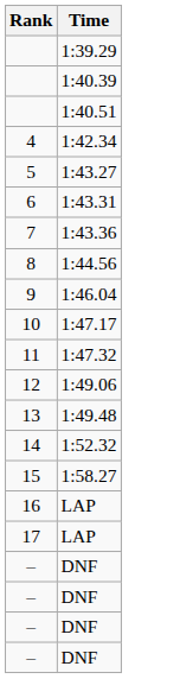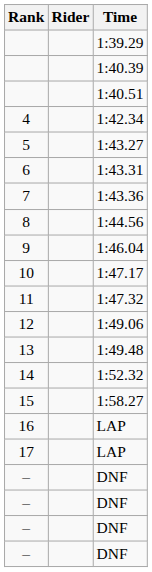 <table class="wikitable" style="font-size:95%" style="width:35em;">
 <tr>
 <th>Rank</th>
+<th>Rider</th>
 <th>Time</th>
 </tr>
 <tr>
 <td align=center></td>
+<td></td>
 <td>1:39.29</td>
 </tr>
 <tr>
 <td align=center></td>
+<td></td>
 <td>1:40.39</td>
 </tr>
 <tr>
 <td align=center></td>
+<td></td>
 <td>1:40.51</td>
 </tr>
 <tr>
 <td align=center>4</td>
+<td></td>
 <td>1:42.34</td>
 </tr>
 <tr>
 <td align=center>5</td>
+<td></td>
 <td>1:43.27</td>
 </tr>
 <tr>
 <td align=center>6</td>
+<td></td>
 <td>1:43.31</td>
 </tr>
 <tr>
 <td align=center>7</td>
+<td></td>
 <td>1:43.36</td>
 </tr>
 <tr>
 <td align=center>8</td>
+<td></td>
 <td>1:44.56</td>
 </tr>
 <tr>
 <td align=center>9</td>
+<td></td>
 <td>1:46.04</td>
 </tr>
 <tr>
 <td align=center>10</td>
+<td></td>
 <td>1:47.17</td>
 </tr>
 <tr>
 <td align=center>11</td>
+<td></td>
 <td>1:47.32</td>
 </tr>
 <tr>
 <td align=center>12</td>
+<td></td>
 <td>1:49.06</td>
 </tr>
 <tr>
 <td align=center>13</td>
+<td></td>
 <td>1:49.48</td>
 </tr>
 <tr>
 <td align=center>14</td>
+<td></td>
 <td>1:52.32</td>
 </tr>
 <tr>
 <td align=center>15</td>
+<td></td>
 <td>1:58.27</td>
 </tr>
 <tr>
 <td align=center>16</td>
+<td></td>
 <td>LAP</td>
 </tr>
 <tr>
 <td align=center>17</td>
+<td></td>
 <td>LAP</td>
 </tr>
 <tr>
 <td align=center>–</td>
+<td></td>
 <td>DNF</td>
 </tr>
 <tr>
 <td align=center>–</td>
+<td></td>
 <td>DNF</td>
 </tr>
 <tr>
 <td align=center>–</td>
+<td></td>
 <td>DNF</td>
 </tr>
 <tr>
 <td align=center>–</td>
+<td></td>
 <td>DNF</td>
 </tr>
 </table>
